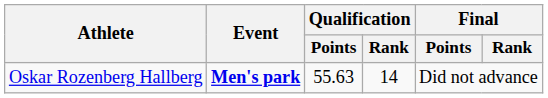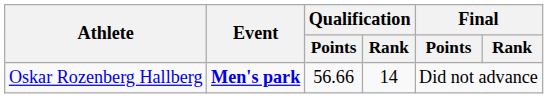 <table class="wikitable" style="font-size:90%">
 <tr>
 <th rowspan="2">Athlete</th>
 <th rowspan="2">Event</th>
 <th colspan="2">Qualification</th>
 <th colspan="2">Final</th>
 </tr>
 <tr style="font-size: 95%">
 <th>Points</th>
 <th>Rank</th>
 <th>Points</th>
 <th>Rank</th>
 </tr>
 <tr align=center>
 <td align=left><a href='#'>Oskar Rozenberg Hallberg</a></td>
 <td align=left><strong><a href='#'>Men's park</a></strong></td>
-<td>55.63</td>
+<td>56.66</td>
 <td>14</td>
 <td colspan=2>Did not advance</td>
 </tr>
 </table>
